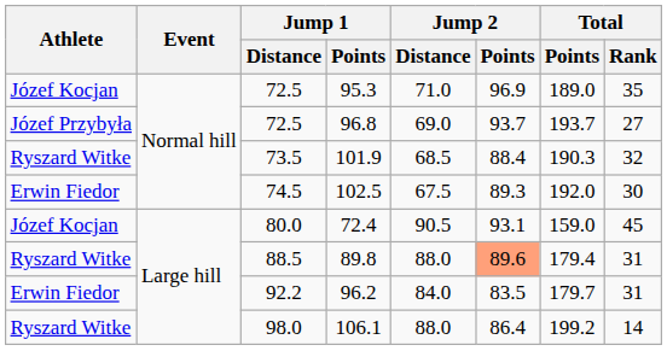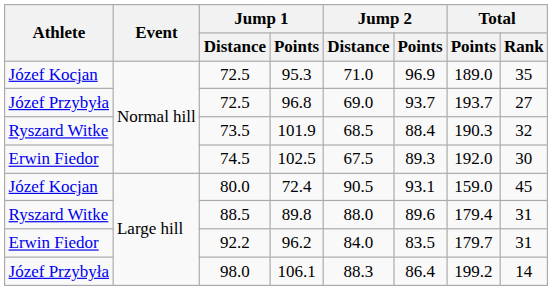 <table class="wikitable" style="font-size:90%">
 <tr>
 <th rowspan="2">Athlete</th>
 <th rowspan="2">Event</th>
 <th colspan="2">Jump 1</th>
 <th colspan="2">Jump 2</th>
 <th colspan="2">Total</th>
 </tr>
 <tr>
 <th>Distance</th>
 <th>Points</th>
 <th>Distance</th>
 <th>Points</th>
 <th>Points</th>
 <th>Rank</th>
 </tr>
 <tr>
 <td><a href='#'>Józef Kocjan</a></td>
 <td rowspan="4">Normal hill</td>
 <td align="center">72.5</td>
 <td align="center">95.3</td>
 <td align="center">71.0</td>
 <td align="center">96.9</td>
 <td align="center">189.0</td>
 <td align="center">35</td>
 </tr>
 <tr>
 <td><a href='#'>Józef Przybyła</a></td>
 <td align="center">72.5</td>
 <td align="center">96.8</td>
 <td align="center">69.0</td>
 <td align="center">93.7</td>
 <td align="center">193.7</td>
 <td align="center">27</td>
 </tr>
 <tr>
 <td><a href='#'>Ryszard Witke</a></td>
 <td align="center">73.5</td>
 <td align="center">101.9</td>
 <td align="center">68.5</td>
 <td align="center">88.4</td>
 <td align="center">190.3</td>
 <td align="center">32</td>
 </tr>
 <tr>
 <td><a href='#'>Erwin Fiedor</a></td>
 <td align="center">74.5</td>
 <td align="center">102.5</td>
 <td align="center">67.5</td>
 <td align="center">89.3</td>
 <td align="center">192.0</td>
 <td align="center">30</td>
 </tr>
 <tr>
 <td><a href='#'>Józef Kocjan</a></td>
 <td rowspan="4">Large hill</td>
 <td align="center">80.0</td>
 <td align="center">72.4</td>
 <td align="center">90.5</td>
 <td align="center">93.1</td>
 <td align="center">159.0</td>
 <td align="center">45</td>
 </tr>
 <tr>
 <td><a href='#'>Ryszard Witke</a></td>
 <td align="center">88.5</td>
 <td align="center">89.8</td>
 <td align="center">88.0</td>
-<td align="center" style="background: lightsalmon;">89.6</td>
+<td align="center">89.6</td>
 <td align="center">179.4</td>
 <td align="center">31</td>
 </tr>
 <tr>
 <td><a href='#'>Erwin Fiedor</a></td>
 <td align="center">92.2</td>
 <td align="center">96.2</td>
 <td align="center">84.0</td>
 <td align="center">83.5</td>
 <td align="center">179.7</td>
 <td align="center">31</td>
 </tr>
 <tr>
-<td><a href='#'>Ryszard Witke</a></td>
+<td><a href='#'>Józef Przybyła</a></td>
 <td align="center">98.0</td>
 <td align="center">106.1</td>
-<td align="center">88.0</td>
+<td align="center">88.3</td>
 <td align="center">86.4</td>
 <td align="center">199.2</td>
 <td align="center">14</td>
 </tr>
 </table>
